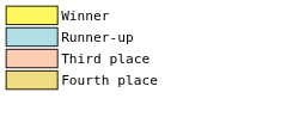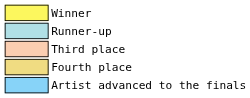 <table class="toccolours" style="font-size: 100%; white-space: nowrap;">
 <tr>
 <td style="background-color:#FCF75E; border: 1px solid black">      </td>
 <td>Winner</td>
 </tr>
 <tr>
 <td style="background-color:#B0E0E6; border: 1px solid black">      </td>
 <td>Runner-up</td>
 </tr>
 <tr>
 <td style="background-color:#FBCEB1; border: 1px solid black">      </td>
 <td>Third place</td>
 </tr>
 <tr>
 <td style="background-color:#F0DC82; border: 1px solid black">      </td>
 <td>Fourth place</td>
 </tr>
+<tr>
+<td style="background-color:#87D3F8; border: 1px solid black">      </td>
+<td>Artist advanced to the finals</td>
+</tr>
 </table>
